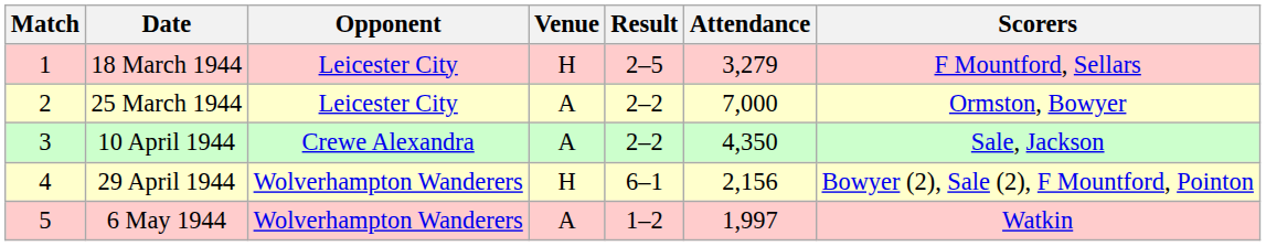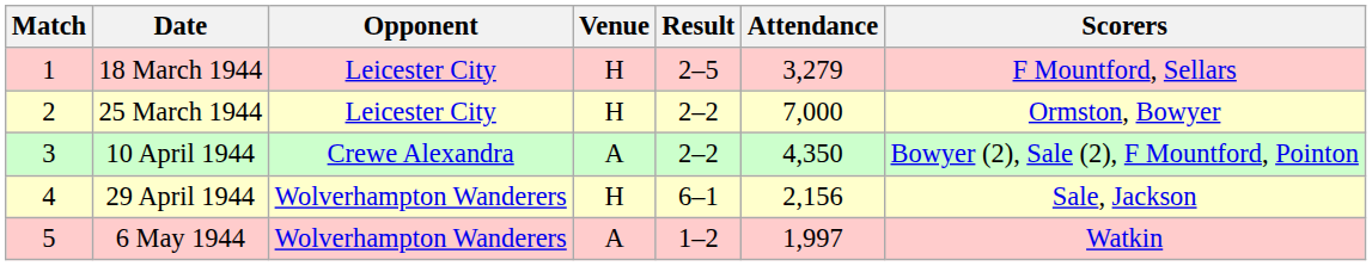 <table class="wikitable" style="font-size:100%; text-align:center">
 <tr>
 <th>Match</th>
 <th>Date</th>
 <th>Opponent</th>
 <th>Venue</th>
 <th>Result</th>
 <th>Attendance</th>
 <th>Scorers</th>
 </tr>
 <tr style="background-color: #FFCCCC;">
 <td>1</td>
 <td>18 March 1944</td>
 <td><a href='#'>Leicester City</a></td>
 <td>H</td>
 <td>2–5</td>
 <td>3,279</td>
 <td><a href='#'>F Mountford</a>, <a href='#'>Sellars</a></td>
 </tr>
 <tr style="background-color: #FFFFCC;">
 <td>2</td>
 <td>25 March 1944</td>
 <td><a href='#'>Leicester City</a></td>
-<td>A</td>
+<td>H</td>
 <td>2–2</td>
 <td>7,000</td>
 <td><a href='#'>Ormston</a>, <a href='#'>Bowyer</a></td>
 </tr>
 <tr style="background-color: #CCFFCC;">
 <td>3</td>
 <td>10 April 1944</td>
 <td><a href='#'>Crewe Alexandra</a></td>
 <td>A</td>
 <td>2–2</td>
 <td>4,350</td>
-<td><a href='#'>Sale</a>, <a href='#'>Jackson</a></td>
+<td><a href='#'>Bowyer</a> (2), <a href='#'>Sale</a> (2), <a href='#'>F Mountford</a>, <a href='#'>Pointon</a></td>
 </tr>
 <tr style="background-color: #FFFFCC;">
 <td>4</td>
 <td>29 April 1944</td>
 <td><a href='#'>Wolverhampton Wanderers</a></td>
 <td>H</td>
 <td>6–1</td>
 <td>2,156</td>
-<td><a href='#'>Bowyer</a> (2), <a href='#'>Sale</a> (2), <a href='#'>F Mountford</a>, <a href='#'>Pointon</a></td>
+<td><a href='#'>Sale</a>, <a href='#'>Jackson</a></td>
 </tr>
 <tr style="background-color: #FFCCCC;">
 <td>5</td>
 <td>6 May 1944</td>
 <td><a href='#'>Wolverhampton Wanderers</a></td>
 <td>A</td>
 <td>1–2</td>
 <td>1,997</td>
 <td><a href='#'>Watkin</a></td>
 </tr>
 </table>
